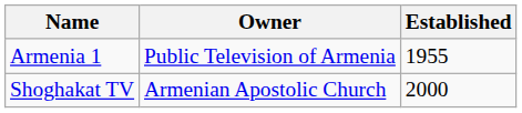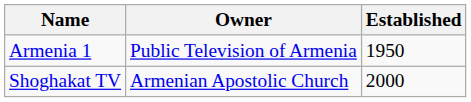 <table class="wikitable" border="1" class="wikitable sortable">
 <tr>
 <th>Name</th>
 <th>Owner</th>
 <th>Established</th>
 </tr>
 <tr>
 <td><a href='#'>Armenia 1</a></td>
 <td><a href='#'>Public Television of Armenia</a></td>
-<td>1955</td>
+<td>1950</td>
 </tr>
 <tr>
 <td><a href='#'>Shoghakat TV</a></td>
 <td><a href='#'>Armenian Apostolic Church</a></td>
 <td>2000</td>
 </tr>
 </table>
